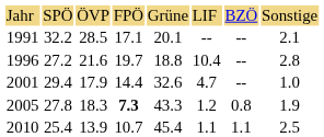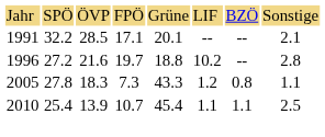 <table>
 <tr style="background-color:#F1D888">
 <td>Jahr</td>
 <td>SPÖ</td>
 <td>ÖVP</td>
 <td>FPÖ</td>
 <td>Grüne</td>
 <td>LIF</td>
 <td><a href='#'>BZÖ</a></td>
 <td>Sonstige</td>
 </tr>
 <tr>
 <td align="center">1991</td>
 <td align="center">32.2</td>
 <td align="center">28.5</td>
 <td align="center">17.1</td>
 <td align="center">20.1</td>
 <td align="center">--</td>
 <td align="center">--</td>
 <td align="center">2.1</td>
 </tr>
 <tr>
 <td align="center">1996</td>
 <td align="center">27.2</td>
 <td align="center">21.6</td>
 <td align="center">19.7</td>
 <td align="center">18.8</td>
-<td align="center">10.4</td>
+<td align="center">10.2</td>
 <td align="center">--</td>
 <td align="center">2.8</td>
-</tr>
-<tr>
-<td align="center">2001</td>
-<td align="center">29.4</td>
-<td align="center">17.9</td>
-<td align="center">14.4</td>
-<td align="center">32.6</td>
-<td align="center">4.7</td>
-<td align="center">--</td>
-<td align="center">1.0</td>
 </tr>
 <tr>
 <td align="center">2005</td>
 <td align="center">27.8</td>
 <td align="center">18.3</td>
-<td align="center"><strong>7.3</strong></td>
+<td align="center">7.3</td>
 <td align="center">43.3</td>
 <td align="center">1.2</td>
 <td align="center">0.8</td>
-<td align="center">1.9</td>
+<td align="center">1.1</td>
 </tr>
 <tr>
 <td align="center">2010</td>
 <td align="center">25.4</td>
 <td align="center">13.9</td>
 <td align="center">10.7</td>
 <td align="center">45.4</td>
 <td align="center">1.1</td>
 <td align="center">1.1</td>
 <td align="center">2.5</td>
 </tr>
 </table>
